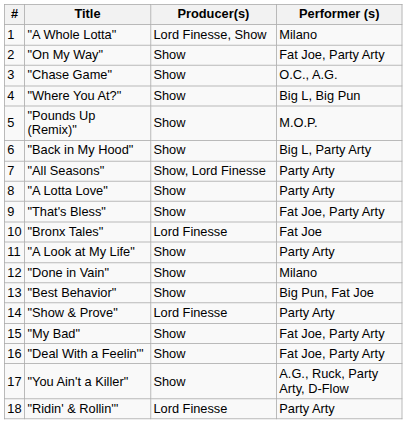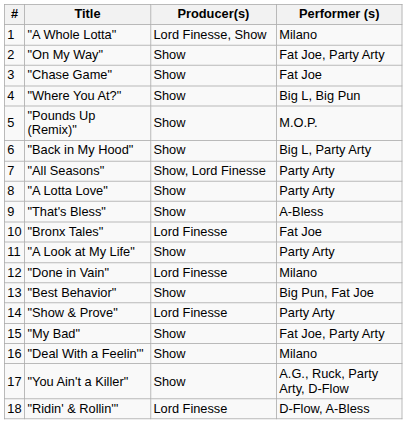 <table class="wikitable">
 <tr>
 <th>#</th>
 <th width="150">Title</th>
 <th width="150">Producer(s)</th>
 <th width="150">Performer (s)</th>
 </tr>
 <tr>
 <td>1</td>
 <td>"A Whole Lotta"</td>
 <td>Lord Finesse, Show</td>
 <td>Milano</td>
 </tr>
 <tr>
 <td>2</td>
 <td>"On My Way"</td>
 <td>Show</td>
 <td>Fat Joe, Party Arty</td>
 </tr>
 <tr>
 <td>3</td>
 <td>"Chase Game"</td>
 <td>Show</td>
-<td>O.C., A.G.</td>
+<td>Fat Joe</td>
 </tr>
 <tr>
 <td>4</td>
 <td>"Where You At?"</td>
 <td>Show</td>
 <td>Big L, Big Pun</td>
 </tr>
 <tr>
 <td>5</td>
 <td>"Pounds Up (Remix)"</td>
 <td>Show</td>
 <td>M.O.P.</td>
 </tr>
 <tr>
 <td>6</td>
 <td>"Back in My Hood"</td>
 <td>Show</td>
 <td>Big L, Party Arty</td>
 </tr>
 <tr>
 <td>7</td>
 <td>"All Seasons"</td>
 <td>Show, Lord Finesse</td>
 <td>Party Arty</td>
 </tr>
 <tr>
 <td>8</td>
 <td>"A Lotta Love"</td>
 <td>Show</td>
 <td>Party Arty</td>
 </tr>
 <tr>
 <td>9</td>
 <td>"That's Bless"</td>
 <td>Show</td>
-<td>Fat Joe, Party Arty</td>
+<td>A-Bless</td>
 </tr>
 <tr>
 <td>10</td>
 <td>"Bronx Tales"</td>
 <td>Lord Finesse</td>
 <td>Fat Joe</td>
 </tr>
 <tr>
 <td>11</td>
 <td>"A Look at My Life"</td>
 <td>Show</td>
 <td>Party Arty</td>
 </tr>
 <tr>
 <td>12</td>
 <td>"Done in Vain"</td>
-<td>Show</td>
+<td>Lord Finesse</td>
 <td>Milano</td>
 </tr>
 <tr>
 <td>13</td>
 <td>"Best Behavior"</td>
 <td>Show</td>
 <td>Big Pun, Fat Joe</td>
 </tr>
 <tr>
 <td>14</td>
 <td>"Show & Prove"</td>
 <td>Lord Finesse</td>
 <td>Party Arty</td>
 </tr>
 <tr>
 <td>15</td>
 <td>"My Bad"</td>
 <td>Show</td>
 <td>Fat Joe, Party Arty</td>
 </tr>
 <tr>
 <td>16</td>
 <td>"Deal With a Feelin'"</td>
 <td>Show</td>
-<td>Fat Joe, Party Arty</td>
+<td>Milano</td>
 </tr>
 <tr>
 <td>17</td>
 <td>"You Ain't a Killer"</td>
 <td>Show</td>
 <td>A.G., Ruck, Party Arty, D-Flow</td>
 </tr>
 <tr>
 <td>18</td>
 <td>"Ridin' & Rollin'"</td>
 <td>Lord Finesse</td>
-<td>Party Arty</td>
+<td>D-Flow, A-Bless</td>
 </tr>
 </table>
